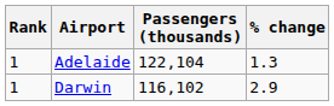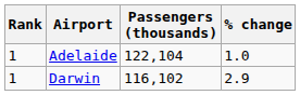 <table class="wikitable sortable" style="font-size: 100%" width= align=>
 <tr style="background:lightgrey;">
 <th>Rank</th>
 <th>Airport</th>
 <th>Passengers<br>(thousands)</th>
 <th>% change</th>
 </tr>
 <tr>
 <td>1</td>
 <td> <a href='#'>Adelaide</a></td>
 <td>122,104</td>
-<td>1.3</td>
+<td>1.0</td>
 </tr>
 <tr>
 <td>1</td>
 <td> <a href='#'>Darwin</a></td>
 <td>116,102</td>
 <td>2.9</td>
 </tr>
 </table>
